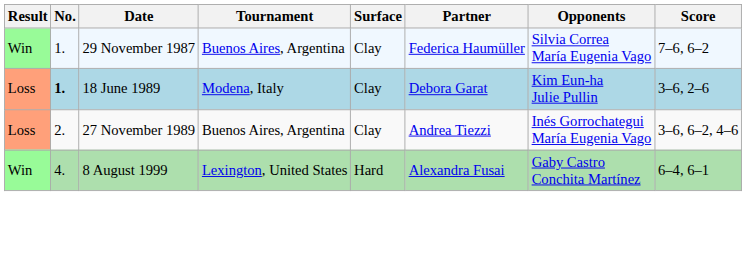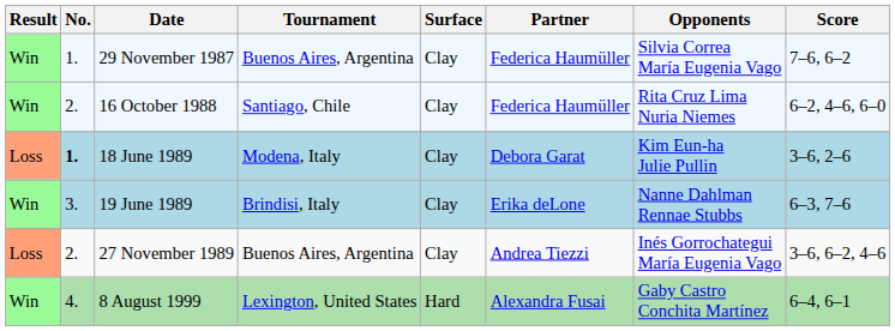 <table class="sortable wikitable" style="font-size:97%;">
 <tr>
 <th>Result</th>
 <th>No.</th>
 <th>Date</th>
 <th>Tournament</th>
 <th>Surface</th>
 <th>Partner</th>
 <th>Opponents</th>
 <th class="unsortable">Score</th>
 </tr>
 <tr style="background:#f0f8ff;">
 <td style="background:#98fb98;">Win</td>
 <td>1.</td>
 <td>29 November 1987</td>
 <td><a href='#'>Buenos Aires</a>, Argentina</td>
 <td>Clay</td>
 <td> <a href='#'>Federica Haumüller</a></td>
 <td> <a href='#'>Silvia Correa</a> <br>  <a href='#'>María Eugenia Vago</a></td>
 <td>7–6, 6–2</td>
 </tr>
+<tr style="background:#f0f8ff;">
+<td style="background:#98fb98;">Win</td>
+<td>2.</td>
+<td>16 October 1988</td>
+<td><a href='#'>Santiago</a>, Chile</td>
+<td>Clay</td>
+<td> <a href='#'>Federica Haumüller</a></td>
+<td> <a href='#'>Rita Cruz Lima</a> <br>  <a href='#'>Nuria Niemes</a></td>
+<td>6–2, 4–6, 6–0</td>
+</tr>
 <tr style="background:lightblue;">
 <td style="background:#ffa07a;">Loss</td>
 <td><strong>1.</strong></td>
 <td>18 June 1989</td>
 <td><a href='#'>Modena</a>, Italy</td>
 <td>Clay</td>
 <td> <a href='#'>Debora Garat</a></td>
 <td> <a href='#'>Kim Eun-ha</a> <br>  <a href='#'>Julie Pullin</a></td>
 <td>3–6, 2–6</td>
+</tr>
+<tr bgcolor="lightblue">
+<td style="background:#98fb98;">Win</td>
+<td>3.</td>
+<td>19 June 1989</td>
+<td><a href='#'>Brindisi</a>, Italy</td>
+<td>Clay</td>
+<td> <a href='#'>Erika deLone</a></td>
+<td> <a href='#'>Nanne Dahlman</a> <br>  <a href='#'>Rennae Stubbs</a></td>
+<td>6–3, 7–6</td>
 </tr>
 <tr>
 <td style="background:#ffa07a;">Loss</td>
 <td>2.</td>
 <td>27 November 1989</td>
 <td>Buenos Aires, Argentina</td>
 <td>Clay</td>
 <td> <a href='#'>Andrea Tiezzi</a></td>
 <td> <a href='#'>Inés Gorrochategui</a> <br>  <a href='#'>María Eugenia Vago</a></td>
 <td>3–6, 6–2, 4–6</td>
 </tr>
 <tr style="background:#addfad;">
 <td style="background:#98fb98;">Win</td>
 <td>4.</td>
 <td>8 August 1999</td>
 <td><a href='#'>Lexington</a>, United States</td>
 <td>Hard</td>
 <td> <a href='#'>Alexandra Fusai</a></td>
 <td> <a href='#'>Gaby Castro</a> <br>  <a href='#'>Conchita Martínez</a></td>
 <td>6–4, 6–1</td>
 </tr>
 </table>
